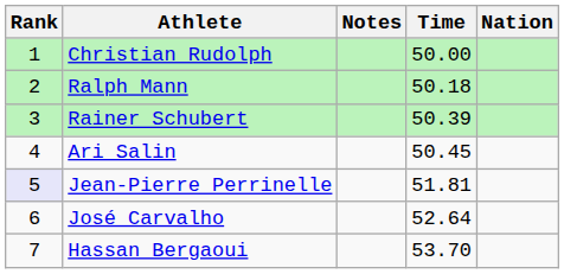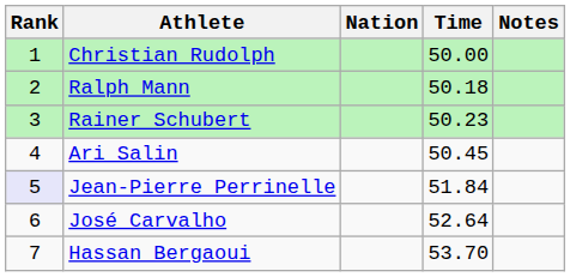 <table class="wikitable sortable" style="text-align:center">
 <tr>
 <th>Rank</th>
 <th>Athlete</th>
+<th>Nation</th>
+<th>Time</th>
 <th>Notes</th>
-<th>Time</th>
-<th>Nation</th>
 </tr>
 <tr bgcolor=bbf3bb>
 <td>1</td>
 <td align=left><a href='#'>Christian Rudolph</a></td>
+<td align=left></td>
+<td>50.00</td>
 <td></td>
-<td>50.00</td>
-<td align=left></td>
 </tr>
 <tr bgcolor=bbf3bb>
 <td>2</td>
 <td align=left><a href='#'>Ralph Mann</a></td>
+<td align=left></td>
+<td>50.18</td>
 <td></td>
-<td>50.18</td>
-<td align=left></td>
 </tr>
 <tr bgcolor=bbf3bb>
 <td>3</td>
 <td align=left><a href='#'>Rainer Schubert</a></td>
+<td align=left></td>
+<td>50.23</td>
 <td></td>
-<td>50.39</td>
-<td align=left></td>
 </tr>
 <tr>
 <td>4</td>
 <td align=left><a href='#'>Ari Salin</a></td>
+<td align=left></td>
+<td>50.45</td>
 <td></td>
-<td>50.45</td>
-<td align=left></td>
 </tr>
 <tr>
 <td style="background: lavender;">5</td>
 <td align=left><a href='#'>Jean-Pierre Perrinelle</a></td>
+<td align=left></td>
+<td>51.84</td>
 <td></td>
-<td>51.81</td>
-<td align=left></td>
 </tr>
 <tr>
 <td>6</td>
 <td align=left><a href='#'>José Carvalho</a></td>
+<td align=left></td>
+<td>52.64</td>
 <td></td>
-<td>52.64</td>
-<td align=left></td>
 </tr>
 <tr>
 <td>7</td>
 <td align=left><a href='#'>Hassan Bergaoui</a></td>
+<td align=left></td>
+<td>53.70</td>
 <td></td>
-<td>53.70</td>
-<td align=left></td>
 </tr>
 </table>
